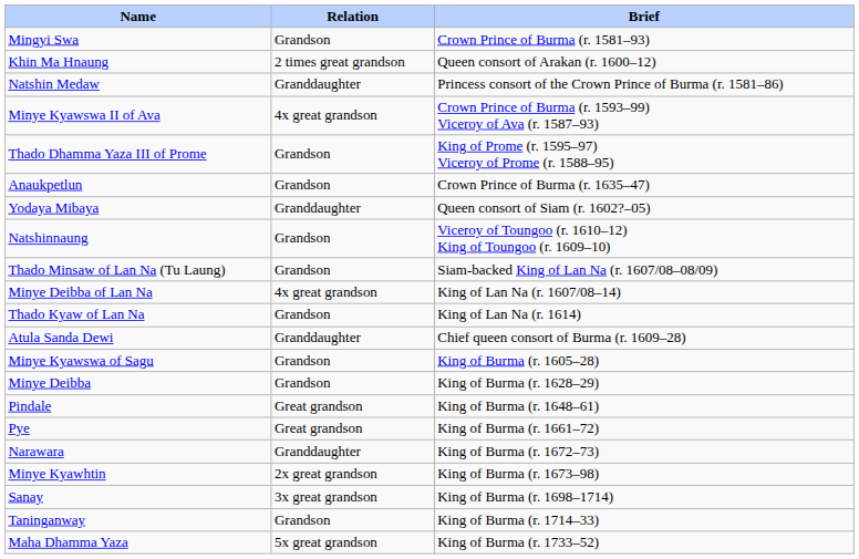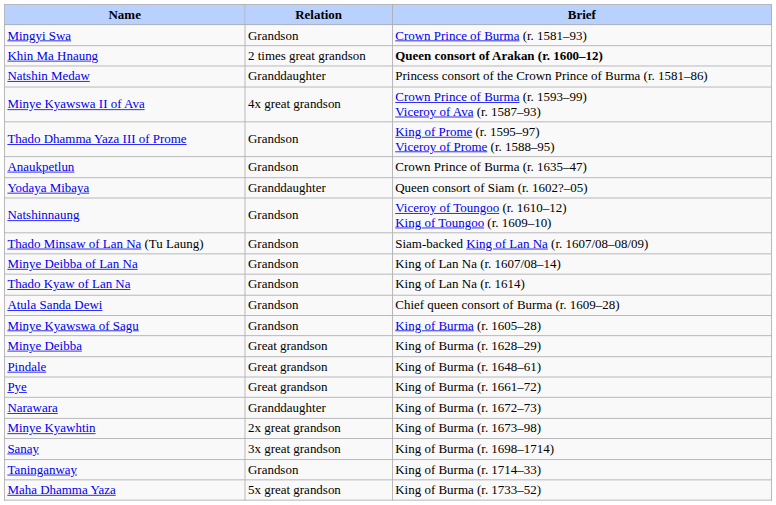 <table width=75% class="wikitable">
 <tr>
 <th style="background-color:#B9D1FF">Name</th>
 <th style="background-color:#B9D1FF">Relation</th>
 <th style="background-color:#B9D1FF">Brief</th>
 </tr>
 <tr>
 <td><a href='#'>Mingyi Swa</a></td>
 <td>Grandson</td>
 <td><a href='#'>Crown Prince of Burma</a> (r. 1581–93)</td>
 </tr>
 <tr>
 <td><a href='#'>Khin Ma Hnaung</a></td>
 <td>2 times great grandson</td>
-<td>Queen consort of Arakan (r. 1600–12)</td>
+<td><strong>Queen consort of Arakan (r. 1600–12)</strong></td>
 </tr>
 <tr>
 <td><a href='#'>Natshin Medaw</a></td>
 <td>Granddaughter</td>
 <td>Princess consort of the Crown Prince of Burma (r. 1581–86)</td>
 </tr>
 <tr>
 <td><a href='#'>Minye Kyawswa II of Ava</a></td>
 <td>4x great grandson</td>
 <td><a href='#'>Crown Prince of Burma</a> (r. 1593–99) <br> <a href='#'>Viceroy of Ava</a> (r. 1587–93)</td>
 </tr>
 <tr>
 <td><a href='#'>Thado Dhamma Yaza III of Prome</a></td>
 <td>Grandson</td>
 <td><a href='#'>King of Prome</a> (r. 1595–97) <br> <a href='#'>Viceroy of Prome</a> (r. 1588–95)</td>
 </tr>
 <tr>
 <td><a href='#'>Anaukpetlun</a></td>
 <td>Grandson</td>
 <td>Crown Prince of Burma (r. 1635–47)</td>
 </tr>
 <tr>
 <td><a href='#'>Yodaya Mibaya</a></td>
 <td>Granddaughter</td>
 <td>Queen consort of Siam (r. 1602?–05)</td>
 </tr>
 <tr>
 <td><a href='#'>Natshinnaung</a></td>
 <td>Grandson</td>
 <td><a href='#'>Viceroy of Toungoo</a> (r. 1610–12) <br> <a href='#'>King of Toungoo</a> (r. 1609–10)</td>
 </tr>
 <tr>
 <td><a href='#'>Thado Minsaw of Lan Na</a> (Tu Laung)</td>
 <td>Grandson</td>
 <td>Siam-backed <a href='#'>King of Lan Na</a> (r. 1607/08–08/09)</td>
 </tr>
 <tr>
 <td><a href='#'>Minye Deibba of Lan Na</a></td>
-<td>4x great grandson</td>
+<td>Grandson</td>
 <td>King of Lan Na (r. 1607/08–14)</td>
 </tr>
 <tr>
 <td><a href='#'>Thado Kyaw of Lan Na</a></td>
 <td>Grandson</td>
 <td>King of Lan Na (r. 1614)</td>
 </tr>
 <tr>
 <td><a href='#'>Atula Sanda Dewi</a></td>
-<td>Granddaughter</td>
+<td>Grandson</td>
 <td>Chief queen consort of Burma (r. 1609–28)</td>
 </tr>
 <tr>
 <td><a href='#'>Minye Kyawswa of Sagu</a></td>
 <td>Grandson</td>
 <td><a href='#'>King of Burma</a> (r. 1605–28)</td>
 </tr>
 <tr>
 <td><a href='#'>Minye Deibba</a></td>
-<td>Grandson</td>
+<td>Great grandson</td>
 <td>King of Burma (r. 1628–29)</td>
 </tr>
 <tr>
 <td><a href='#'>Pindale</a></td>
 <td>Great grandson</td>
 <td>King of Burma (r. 1648–61)</td>
 </tr>
 <tr>
 <td><a href='#'>Pye</a></td>
 <td>Great grandson</td>
 <td>King of Burma (r. 1661–72)</td>
 </tr>
 <tr>
 <td><a href='#'>Narawara</a></td>
 <td>Granddaughter</td>
 <td>King of Burma (r. 1672–73)</td>
 </tr>
 <tr>
 <td><a href='#'>Minye Kyawhtin</a></td>
 <td>2x great grandson</td>
 <td>King of Burma (r. 1673–98)</td>
 </tr>
 <tr>
 <td><a href='#'>Sanay</a></td>
 <td>3x great grandson</td>
 <td>King of Burma (r. 1698–1714)</td>
 </tr>
 <tr>
 <td><a href='#'>Taninganway</a></td>
 <td>Grandson</td>
 <td>King of Burma (r. 1714–33)</td>
 </tr>
 <tr>
 <td><a href='#'>Maha Dhamma Yaza</a></td>
 <td>5x great grandson</td>
 <td>King of Burma (r. 1733–52)</td>
 </tr>
 </table>
